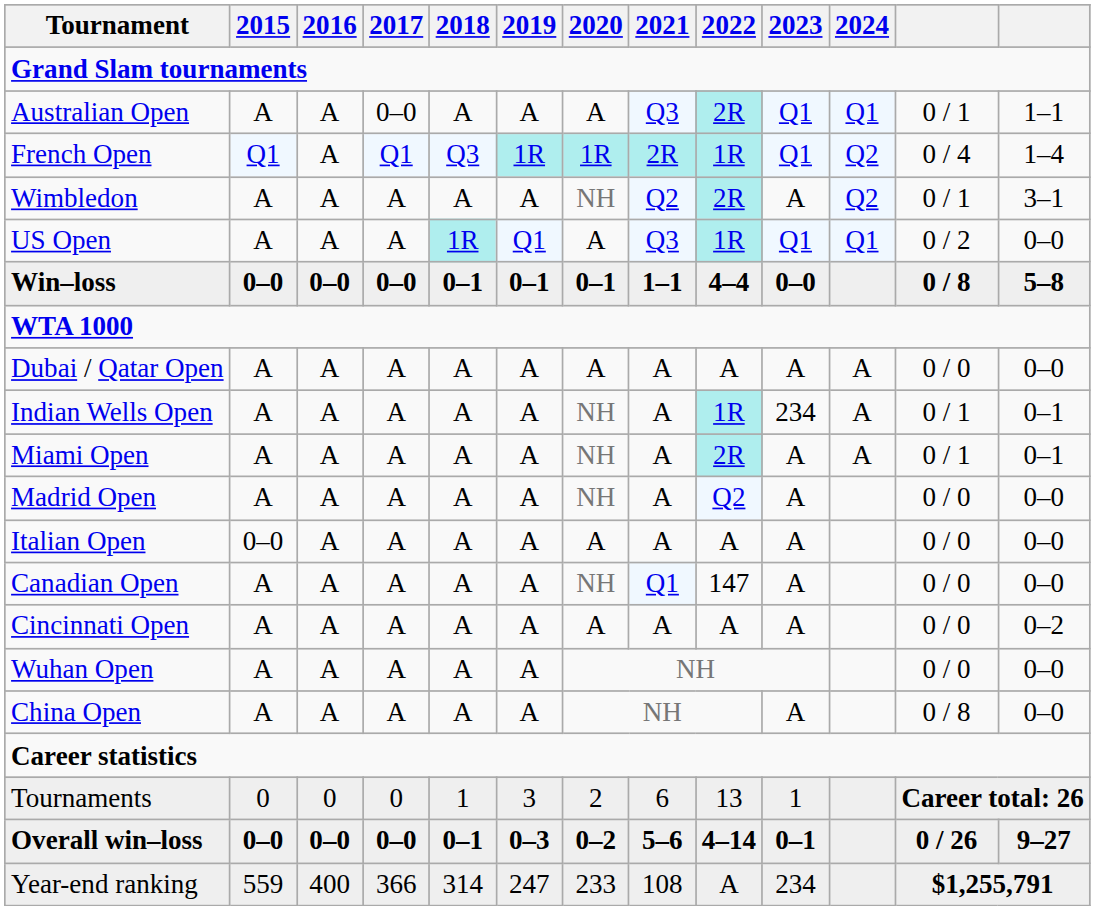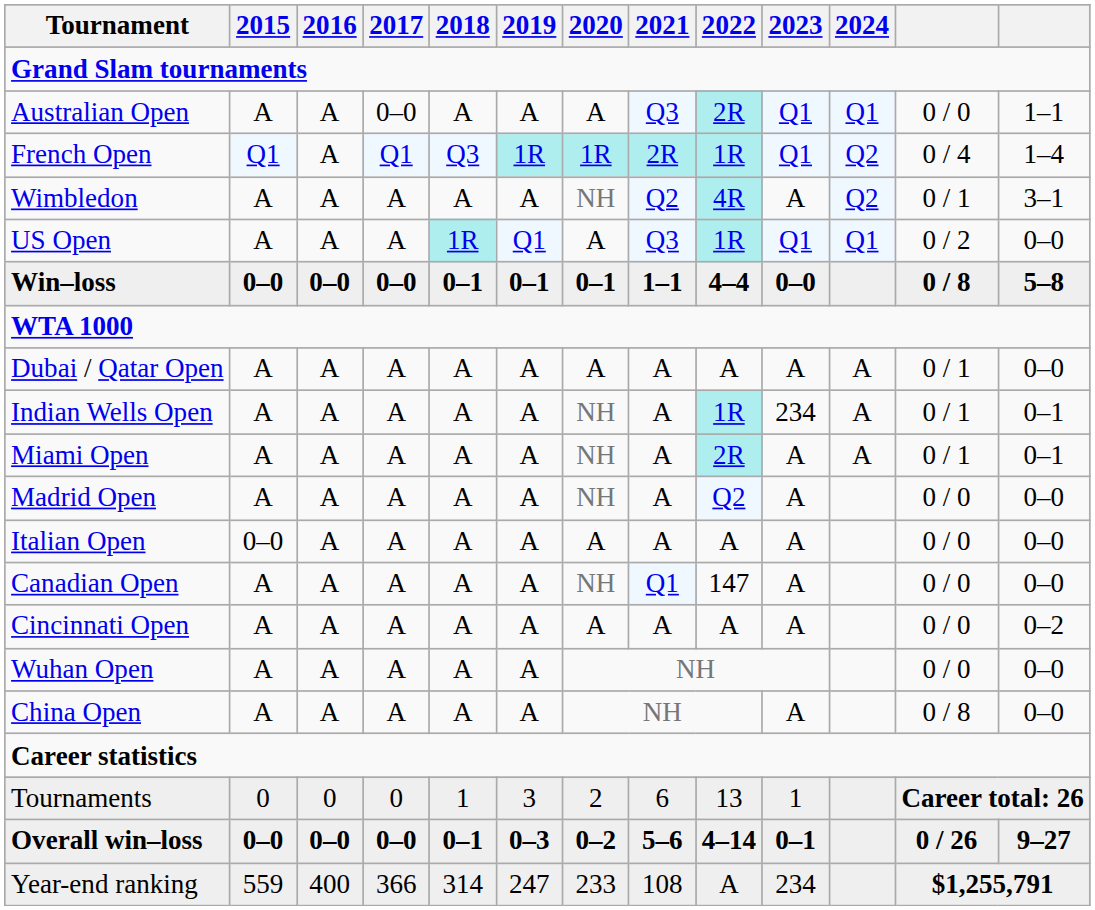 <table class="wikitable" style="text-align:center">
 <tr>
 <th>Tournament</th>
 <th><a href='#'>2015</a></th>
 <th><a href='#'>2016</a></th>
 <th><a href='#'>2017</a></th>
 <th><a href='#'>2018</a></th>
 <th><a href='#'>2019</a></th>
 <th><a href='#'>2020</a></th>
 <th><a href='#'>2021</a></th>
 <th><a href='#'>2022</a></th>
 <th><a href='#'>2023</a></th>
 <th><a href='#'>2024</a></th>
 <th></th>
 <th></th>
 </tr>
 <tr>
 <td colspan="14" align="left"><strong><a href='#'>Grand Slam tournaments</a></strong></td>
 </tr>
 <tr>
 <td align="left"><a href='#'>Australian Open</a></td>
 <td>A</td>
 <td>A</td>
 <td>0–0</td>
 <td>A</td>
 <td>A</td>
 <td>A</td>
 <td bgcolor=f0f8ff><a href='#'>Q3</a></td>
 <td bgcolor=afeeee><a href='#'>2R</a></td>
 <td bgcolor=f0f8ff><a href='#'>Q1</a></td>
 <td bgcolor=f0f8ff><a href='#'>Q1</a></td>
-<td>0 / 1</td>
+<td>0 / 0</td>
 <td>1–1</td>
 </tr>
 <tr>
 <td align="left"><a href='#'>French Open</a></td>
 <td bgcolor=f0f8ff><a href='#'>Q1</a></td>
 <td>A</td>
 <td bgcolor=f0f8ff><a href='#'>Q1</a></td>
 <td bgcolor=f0f8ff><a href='#'>Q3</a></td>
 <td bgcolor="afeeee"><a href='#'>1R</a></td>
 <td bgcolor="afeeee"><a href='#'>1R</a></td>
 <td bgcolor="afeeee"><a href='#'>2R</a></td>
 <td bgcolor="afeeee"><a href='#'>1R</a></td>
 <td bgcolor=f0f8ff><a href='#'>Q1</a></td>
 <td bgcolor=f0f8ff><a href='#'>Q2</a></td>
 <td>0 / 4</td>
 <td>1–4</td>
 </tr>
 <tr>
 <td align="left"><a href='#'>Wimbledon</a></td>
 <td>A</td>
 <td>A</td>
 <td>A</td>
 <td>A</td>
 <td>A</td>
 <td style="color:#767676;">NH</td>
 <td bgcolor=f0f8ff><a href='#'>Q2</a></td>
-<td bgcolor=afeeee><a href='#'>2R</a></td>
+<td bgcolor=afeeee><a href='#'>4R</a></td>
 <td>A</td>
 <td bgcolor=f0f8ff><a href='#'>Q2</a></td>
 <td>0 / 1</td>
 <td>3–1</td>
 </tr>
 <tr>
 <td align="left"><a href='#'>US Open</a></td>
 <td>A</td>
 <td>A</td>
 <td>A</td>
 <td bgcolor="afeeee"><a href='#'>1R</a></td>
 <td bgcolor=f0f8ff><a href='#'>Q1</a></td>
 <td>A</td>
 <td bgcolor=f0f8ff><a href='#'>Q3</a></td>
 <td bgcolor=afeeee><a href='#'>1R</a></td>
 <td bgcolor=f0f8ff><a href='#'>Q1</a></td>
 <td bgcolor=f0f8ff><a href='#'>Q1</a></td>
 <td>0 / 2</td>
 <td>0–0</td>
 </tr>
 <tr style="background:#efefef;font-weight:bold">
 <td align="left">Win–loss</td>
 <td>0–0</td>
 <td>0–0</td>
 <td>0–0</td>
 <td>0–1</td>
 <td>0–1</td>
 <td>0–1</td>
 <td>1–1</td>
 <td>4–4</td>
 <td>0–0</td>
 <td></td>
 <td>0 / 8</td>
 <td>5–8</td>
 </tr>
 <tr>
 <td colspan="14" align="left"><strong><a href='#'>WTA 1000</a></strong></td>
 </tr>
 <tr>
 <td><a href='#'>Dubai</a> / <a href='#'>Qatar Open</a></td>
 <td>A</td>
 <td>A</td>
 <td>A</td>
 <td>A</td>
 <td>A</td>
 <td>A</td>
 <td>A</td>
 <td>A</td>
 <td>A</td>
 <td>A</td>
-<td>0 / 0</td>
+<td>0 / 1</td>
 <td>0–0</td>
 </tr>
 <tr>
 <td align=left><a href='#'>Indian Wells Open</a></td>
 <td>A</td>
 <td>A</td>
 <td>A</td>
 <td>A</td>
 <td>A</td>
 <td style=color:#767676>NH</td>
 <td>A</td>
 <td bgcolor=afeeee><a href='#'>1R</a></td>
 <td>234</td>
 <td>A</td>
 <td>0 / 1</td>
 <td>0–1</td>
 </tr>
 <tr>
 <td align="left"><a href='#'>Miami Open</a></td>
 <td>A</td>
 <td>A</td>
 <td>A</td>
 <td>A</td>
 <td>A</td>
 <td style=color:#767676>NH</td>
 <td>A</td>
 <td bgcolor=afeeee><a href='#'>2R</a></td>
 <td>A</td>
 <td>A</td>
 <td>0 / 1</td>
 <td>0–1</td>
 </tr>
 <tr>
 <td align="left"><a href='#'>Madrid Open</a></td>
 <td>A</td>
 <td>A</td>
 <td>A</td>
 <td>A</td>
 <td>A</td>
 <td style=color:#767676>NH</td>
 <td>A</td>
 <td bgcolor=f0f8ff><a href='#'>Q2</a></td>
 <td>A</td>
 <td></td>
 <td>0 / 0</td>
 <td>0–0</td>
 </tr>
 <tr>
 <td align="left"><a href='#'>Italian Open</a></td>
 <td>0–0</td>
 <td>A</td>
 <td>A</td>
 <td>A</td>
 <td>A</td>
 <td>A</td>
 <td>A</td>
 <td>A</td>
 <td>A</td>
 <td></td>
 <td>0 / 0</td>
 <td>0–0</td>
 </tr>
 <tr>
 <td align=left><a href='#'>Canadian Open</a></td>
 <td>A</td>
 <td>A</td>
 <td>A</td>
 <td>A</td>
 <td>A</td>
 <td style=color:#767676>NH</td>
 <td bgcolor=f0f8ff><a href='#'>Q1</a></td>
 <td>147</td>
 <td>A</td>
 <td></td>
 <td>0 / 0</td>
 <td>0–0</td>
 </tr>
 <tr>
 <td align="left"><a href='#'>Cincinnati Open</a></td>
 <td>A</td>
 <td>A</td>
 <td>A</td>
 <td>A</td>
 <td>A</td>
 <td>A</td>
 <td>A</td>
 <td>A</td>
 <td>A</td>
 <td></td>
 <td>0 / 0</td>
 <td>0–2</td>
 </tr>
 <tr>
 <td align="left"><a href='#'>Wuhan Open</a></td>
 <td>A</td>
 <td>A</td>
 <td>A</td>
 <td>A</td>
 <td>A</td>
 <td colspan="4" style="color:#767676">NH</td>
 <td></td>
 <td>0 / 0</td>
 <td>0–0</td>
 </tr>
 <tr>
 <td align="left"><a href='#'>China Open</a></td>
 <td>A</td>
 <td>A</td>
 <td>A</td>
 <td>A</td>
 <td>A</td>
 <td colspan="3" style="color:#767676">NH</td>
 <td>A</td>
 <td></td>
 <td>0 / 8</td>
 <td>0–0</td>
 </tr>
 <tr>
 <td colspan="14" align="left"><strong>Career statistics</strong></td>
 </tr>
 <tr bgcolor=efefef>
 <td align=left>Tournaments</td>
 <td>0</td>
 <td>0</td>
 <td>0</td>
 <td>1</td>
 <td>3</td>
 <td>2</td>
 <td>6</td>
 <td>13</td>
 <td>1</td>
 <td></td>
 <td colspan="3"><strong>Career total: 26</strong></td>
 </tr>
 <tr style=background:#efefef;font-weight:bold>
 <td align=left>Overall win–loss</td>
 <td>0–0</td>
 <td>0–0</td>
 <td>0–0</td>
 <td>0–1</td>
 <td>0–3</td>
 <td>0–2</td>
 <td>5–6</td>
 <td>4–14</td>
 <td>0–1</td>
 <td></td>
 <td>0 / 26</td>
 <td>9–27</td>
 </tr>
 <tr bgcolor=efefef>
 <td align=left>Year-end ranking</td>
 <td>559</td>
 <td>400</td>
 <td>366</td>
 <td>314</td>
 <td>247</td>
 <td>233</td>
 <td>108</td>
 <td>A</td>
 <td>234</td>
 <td></td>
 <td colspan="3"><strong>$1,255,791</strong></td>
 </tr>
 </table>
